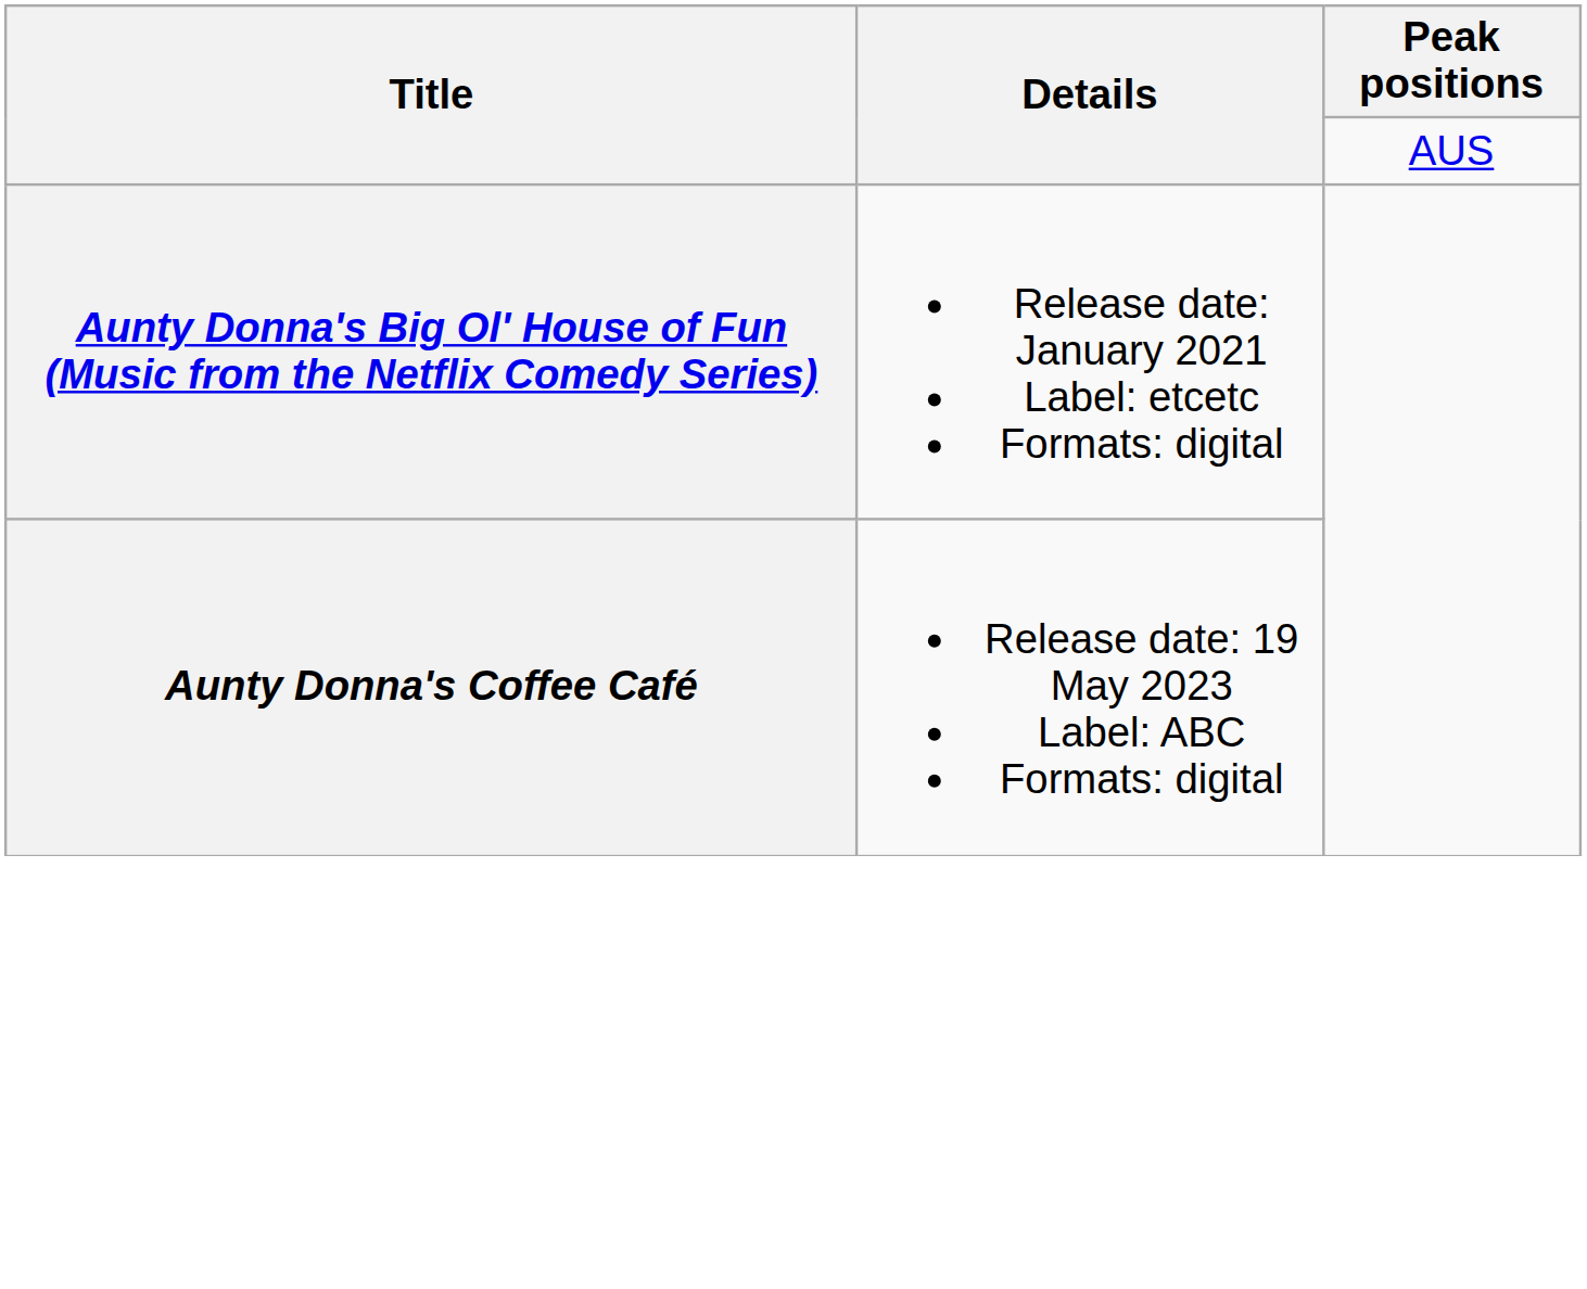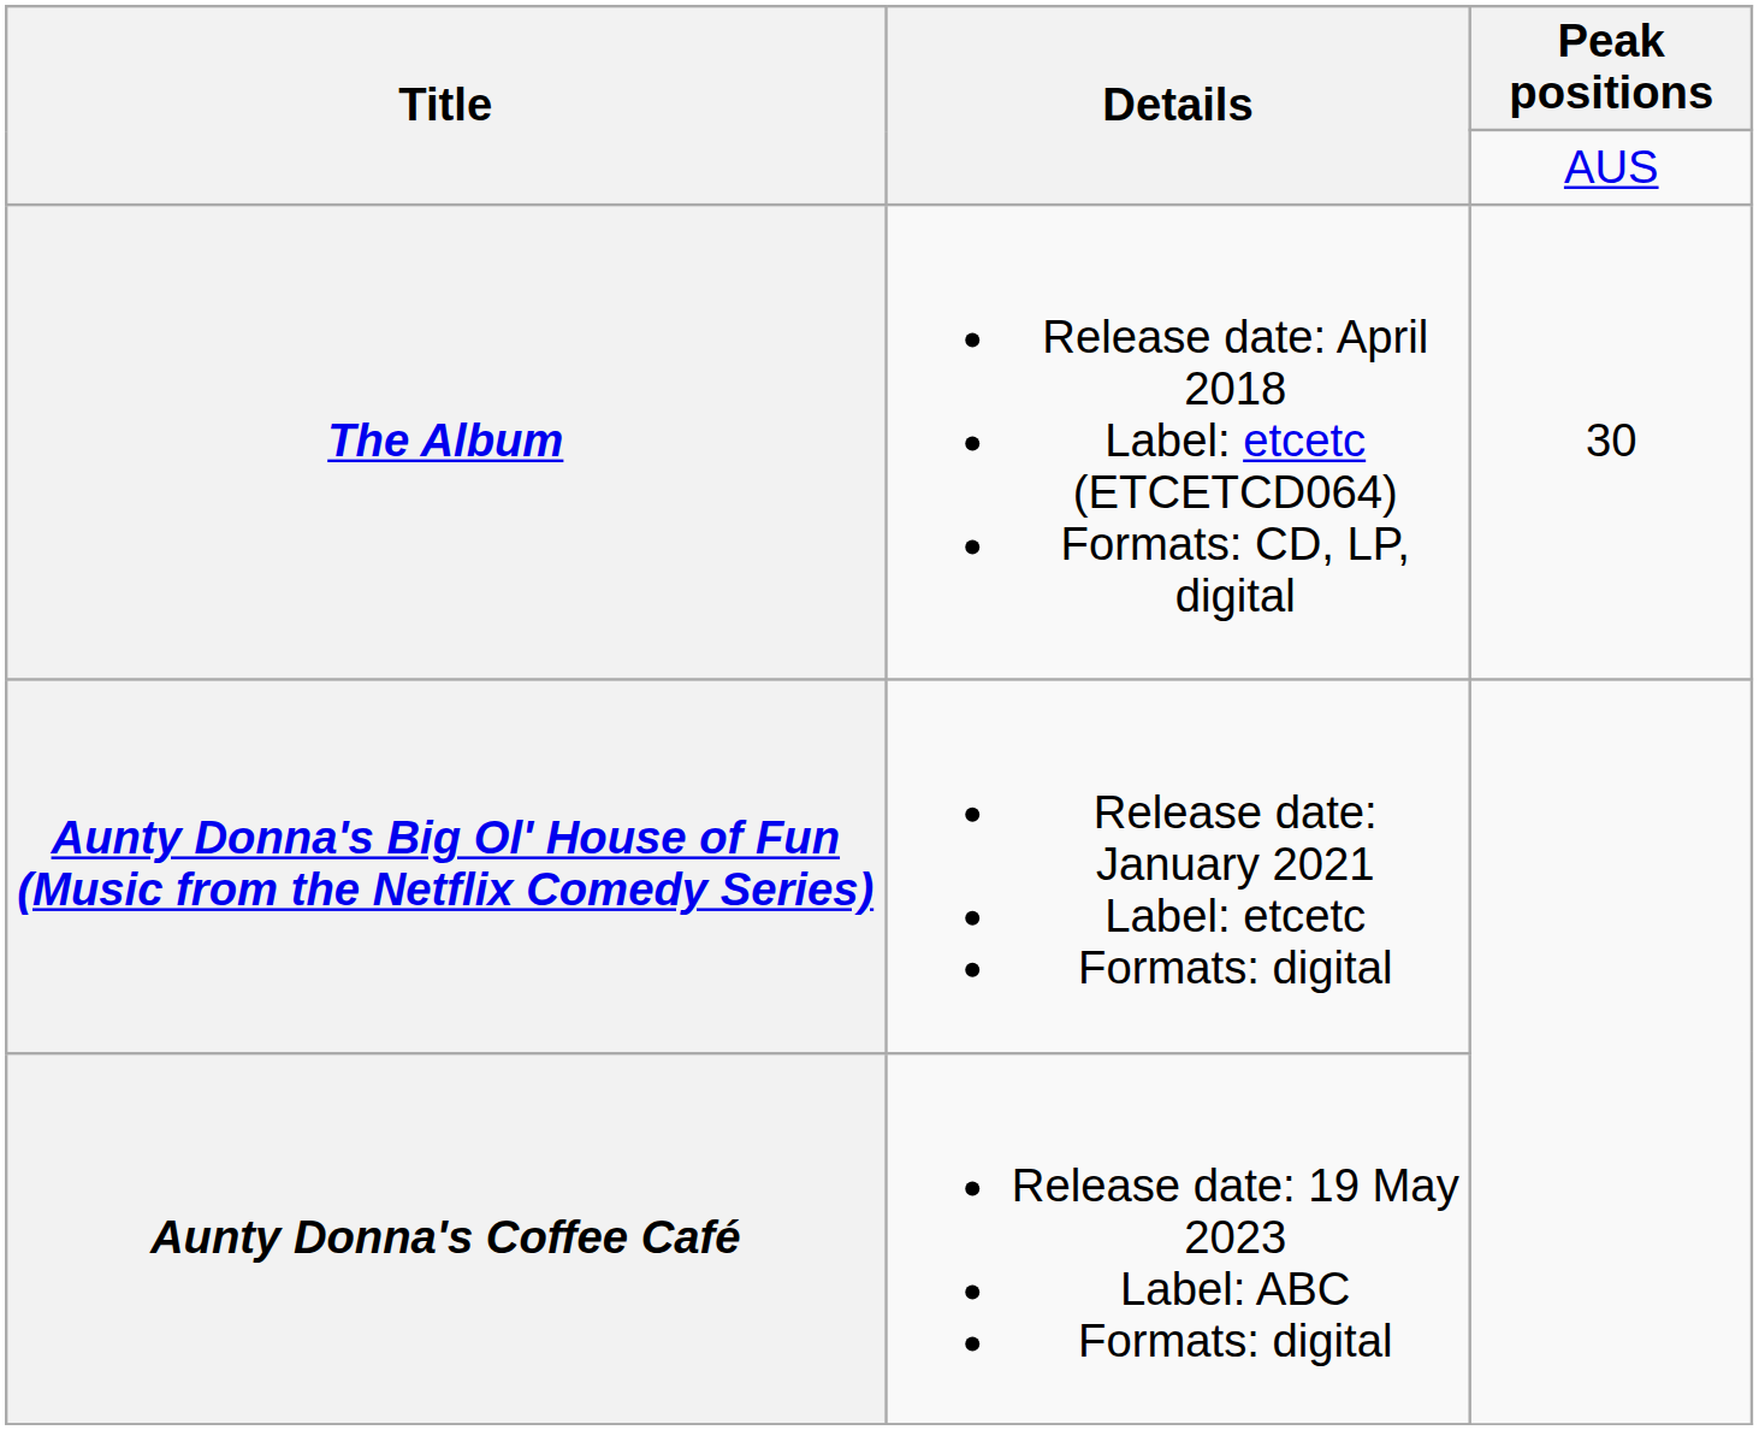 <table class="wikitable plainrowheaders" style="text-align:center;">
 <tr>
 <th rowspan="2">Title</th>
 <th rowspan="2">Details</th>
 <th colspan="1">Peak positions</th>
 </tr>
 <tr>
 <td><a href='#'>AUS</a></td>
+</tr>
+<tr>
+<th scope="row"><em><a href='#'>The Album</a></em></th>
+<td><br><ul><li>Release date: April 2018</li><li>Label: <a href='#'>etcetc</a> (ETCETCD064)</li><li>Formats: CD, LP, digital</li></ul></td>
+<td>30</td>
 </tr>
 <tr>
 <th scope="row"><em><a href='#'>Aunty Donna's Big Ol' House of Fun (Music from the Netflix Comedy Series)</a></em></th>
 <td><br><ul><li>Release date: January 2021</li><li>Label: etcetc</li><li>Formats: digital</li></ul></td>
 </tr>
 <tr>
 <th scope="row"><em>Aunty Donna's Coffee Café</em></th>
 <td><br><ul><li>Release date: 19 May 2023</li><li>Label: ABC</li><li>Formats: digital</li></ul></td>
 </tr>
 <tr>
 </tr>
 </table>
